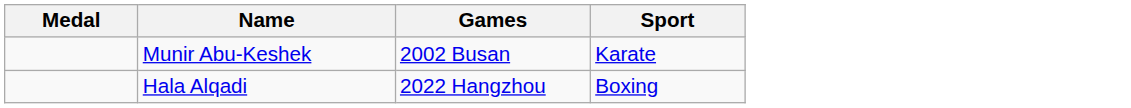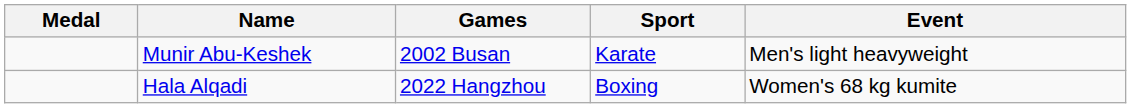 <table class="wikitable">
 <tr>
 <th style="width:6em">Medal</th>
 <th style="width:12em">Name</th>
 <th style="width:9em">Games</th>
 <th style="width:7em">Sport</th>
+<th style="width:18em">Event</th>
 </tr>
 <tr>
 <td></td>
 <td><a href='#'>Munir Abu-Keshek</a></td>
 <td><a href='#'>2002 Busan</a></td>
 <td><a href='#'>Karate</a></td>
+<td>Men's light heavyweight</td>
 </tr>
 <tr>
 <td></td>
 <td><a href='#'>Hala Alqadi</a></td>
 <td><a href='#'>2022 Hangzhou</a></td>
 <td><a href='#'>Boxing</a></td>
+<td>Women's 68 kg kumite</td>
 </tr>
 </table>
